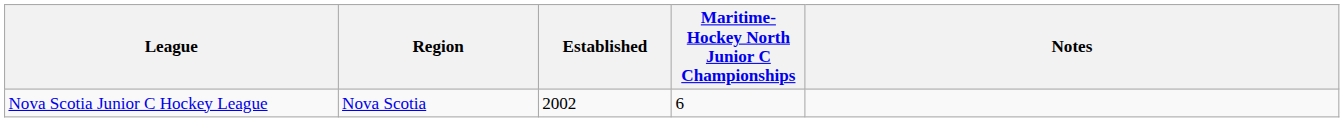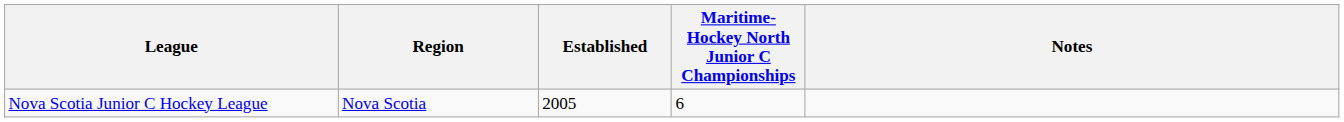 <table class="wikitable">
 <tr>
 <th bgcolor="#DDDDFF" width="25%">League</th>
 <th bgcolor="#DDDDFF" width="15%">Region</th>
 <th bgcolor="#DDDDFF" width="10%">Established</th>
 <th bgcolor="#DDDDFF" width="10%"><a href='#'>Maritime-Hockey North Junior C Championships</a></th>
 <th bgcolor="#DDDDFF" width="40%">Notes</th>
 </tr>
 <tr>
 <td><a href='#'>Nova Scotia Junior C Hockey League</a></td>
 <td><a href='#'>Nova Scotia</a></td>
-<td>2002</td>
+<td>2005</td>
 <td>6</td>
 <td></td>
 </tr>
 </table>
